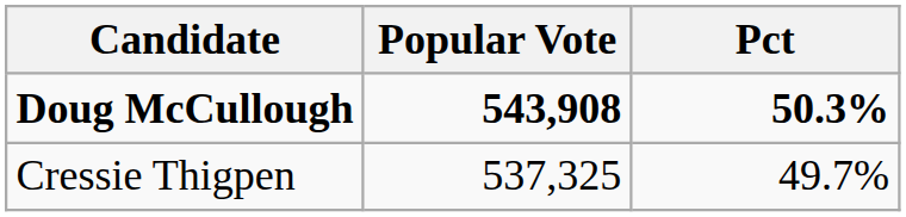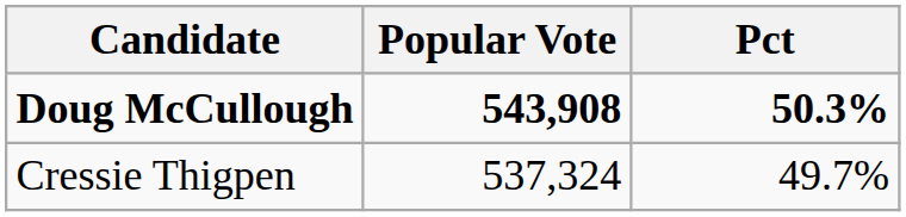 <table class="wikitable">
 <tr>
 <th width=40%>Candidate</th>
 <th width=30%>Popular Vote</th>
 <th width=30%>Pct</th>
 </tr>
 <tr>
 <td><strong>Doug McCullough</strong></td>
 <td align="right"><strong>543,908</strong></td>
 <td align="right"><strong>50.3%</strong></td>
 </tr>
 <tr>
 <td>Cressie Thigpen</td>
-<td align="right">537,325</td>
+<td align="right">537,324</td>
 <td align="right">49.7%</td>
 </tr>
 </table>
